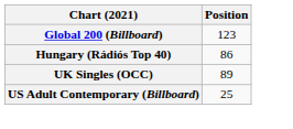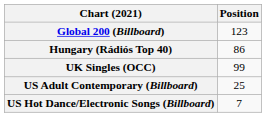 <table class="wikitable sortable plainrowheaders" style="text-align:center">
 <tr>
 <th scope="col">Chart (2021)</th>
 <th scope="col">Position</th>
 </tr>
 <tr>
 <th scope="row"><a href='#'>Global 200</a> (<em>Billboard</em>)</th>
 <td>123</td>
 </tr>
 <tr>
 <th scope="row">Hungary (Rádiós Top 40)</th>
 <td>86</td>
 </tr>
 <tr>
 <th scope="row">UK Singles (OCC)</th>
-<td>89</td>
+<td>99</td>
 </tr>
 <tr>
 <th scope="row">US Adult Contemporary (<em>Billboard</em>)</th>
 <td>25</td>
 </tr>
+<tr>
+<th scope="row">US Hot Dance/Electronic Songs (<em>Billboard</em>)</th>
+<td>7</td>
+</tr>
 </table>
